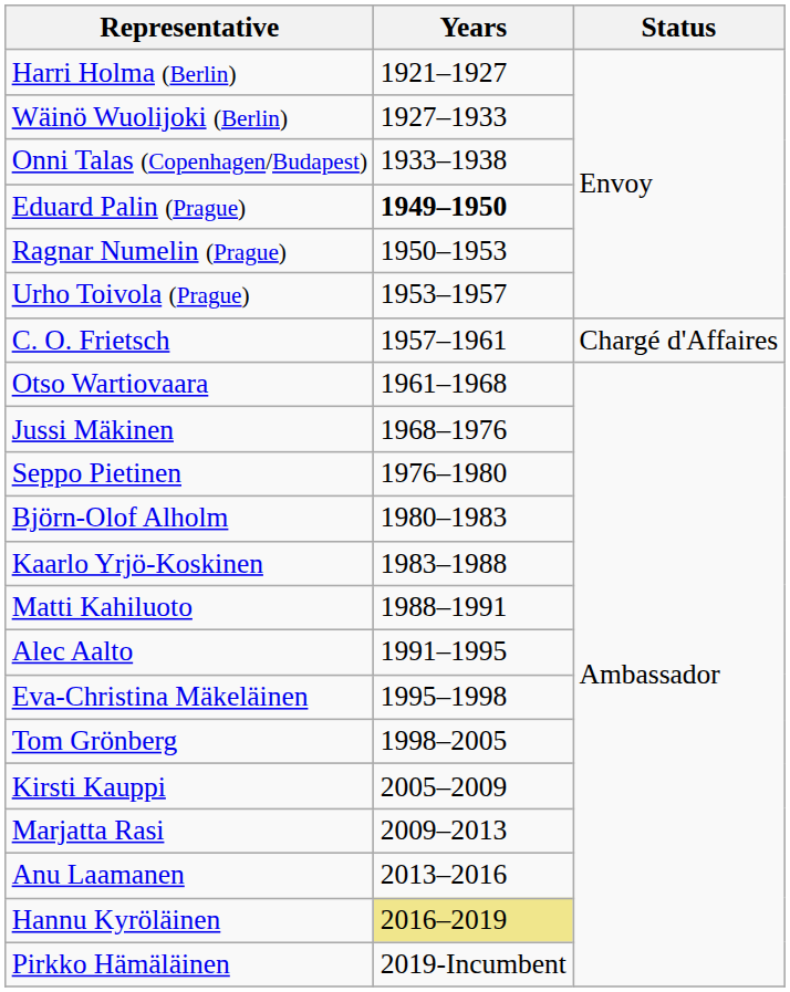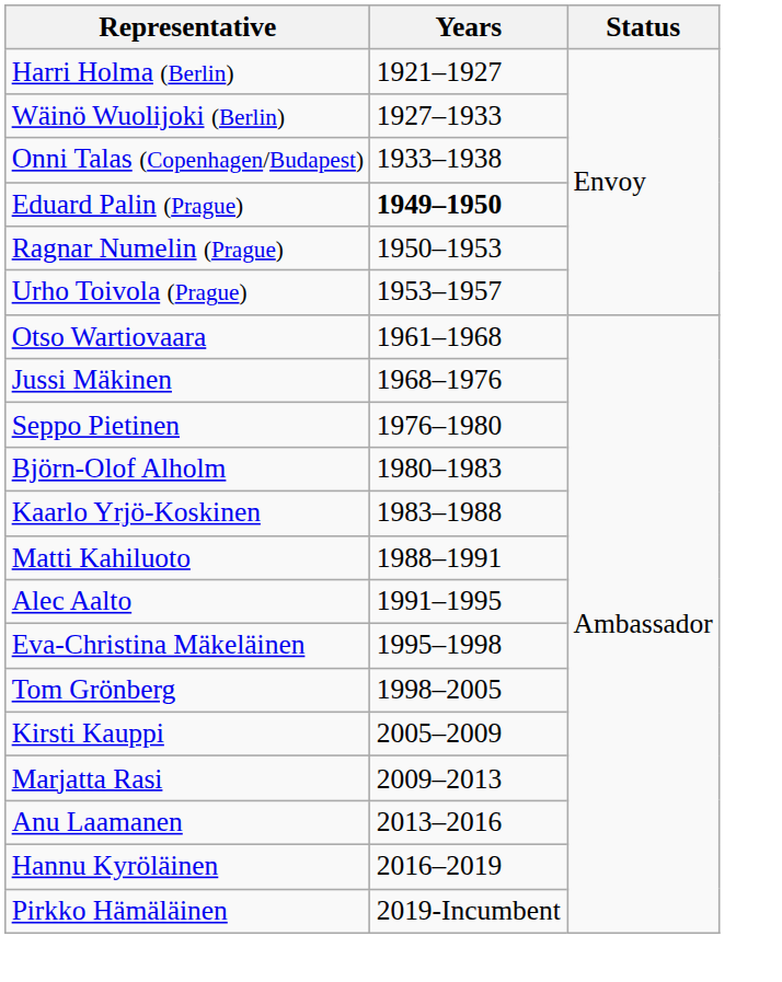 <table class="wikitable sortable">
 <tr>
 <th>Representative</th>
 <th>Years</th>
 <th>Status</th>
 </tr>
 <tr>
 <td><a href='#'>Harri Holma</a> <small>(<a href='#'>Berlin</a>)</small></td>
 <td>1921–1927</td>
 <td rowspan="6">Envoy</td>
 </tr>
 <tr>
 <td><a href='#'>Wäinö Wuolijoki</a> <small>(<a href='#'>Berlin</a>)</small></td>
 <td>1927–1933</td>
 </tr>
 <tr>
 <td><a href='#'>Onni Talas</a> <small>(<a href='#'>Copenhagen</a>/<a href='#'>Budapest</a>)</small></td>
 <td>1933–1938</td>
 </tr>
 <tr>
 <td><a href='#'>Eduard Palin</a> <small>(<a href='#'>Prague</a>)</small></td>
 <td><strong>1949–1950</strong></td>
 </tr>
 <tr>
 <td><a href='#'>Ragnar Numelin</a> <small>(<a href='#'>Prague</a>)</small></td>
 <td>1950–1953</td>
 </tr>
 <tr>
 <td><a href='#'>Urho Toivola</a> <small>(<a href='#'>Prague</a>)</small></td>
 <td>1953–1957</td>
-</tr>
-<tr>
-<td><a href='#'>C. O. Frietsch</a></td>
-<td>1957–1961</td>
-<td>Chargé d'Affaires</td>
 </tr>
 <tr>
 <td><a href='#'>Otso Wartiovaara</a></td>
 <td>1961–1968</td>
 <td rowspan="14">Ambassador</td>
 </tr>
 <tr>
 <td><a href='#'>Jussi Mäkinen</a></td>
 <td>1968–1976</td>
 </tr>
 <tr>
 <td><a href='#'>Seppo Pietinen</a></td>
 <td>1976–1980</td>
 </tr>
 <tr>
 <td><a href='#'>Björn-Olof Alholm</a></td>
 <td>1980–1983</td>
 </tr>
 <tr>
 <td><a href='#'>Kaarlo Yrjö-Koskinen</a></td>
 <td>1983–1988</td>
 </tr>
 <tr>
 <td><a href='#'>Matti Kahiluoto</a></td>
 <td>1988–1991</td>
 </tr>
 <tr>
 <td><a href='#'>Alec Aalto</a></td>
 <td>1991–1995</td>
 </tr>
 <tr>
 <td><a href='#'>Eva-Christina Mäkeläinen</a></td>
 <td>1995–1998</td>
 </tr>
 <tr>
 <td><a href='#'>Tom Grönberg</a></td>
 <td>1998–2005</td>
 </tr>
 <tr>
 <td><a href='#'>Kirsti Kauppi</a></td>
 <td>2005–2009</td>
 </tr>
 <tr>
 <td><a href='#'>Marjatta Rasi</a></td>
 <td>2009–2013</td>
 </tr>
 <tr>
 <td><a href='#'>Anu Laamanen</a></td>
 <td>2013–2016</td>
 </tr>
 <tr>
 <td><a href='#'>Hannu Kyröläinen</a></td>
-<td style="background: khaki;">2016–2019</td>
+<td>2016–2019</td>
 </tr>
 <tr>
 <td><a href='#'>Pirkko Hämäläinen</a></td>
 <td>2019-Incumbent</td>
 </tr>
 </table>
